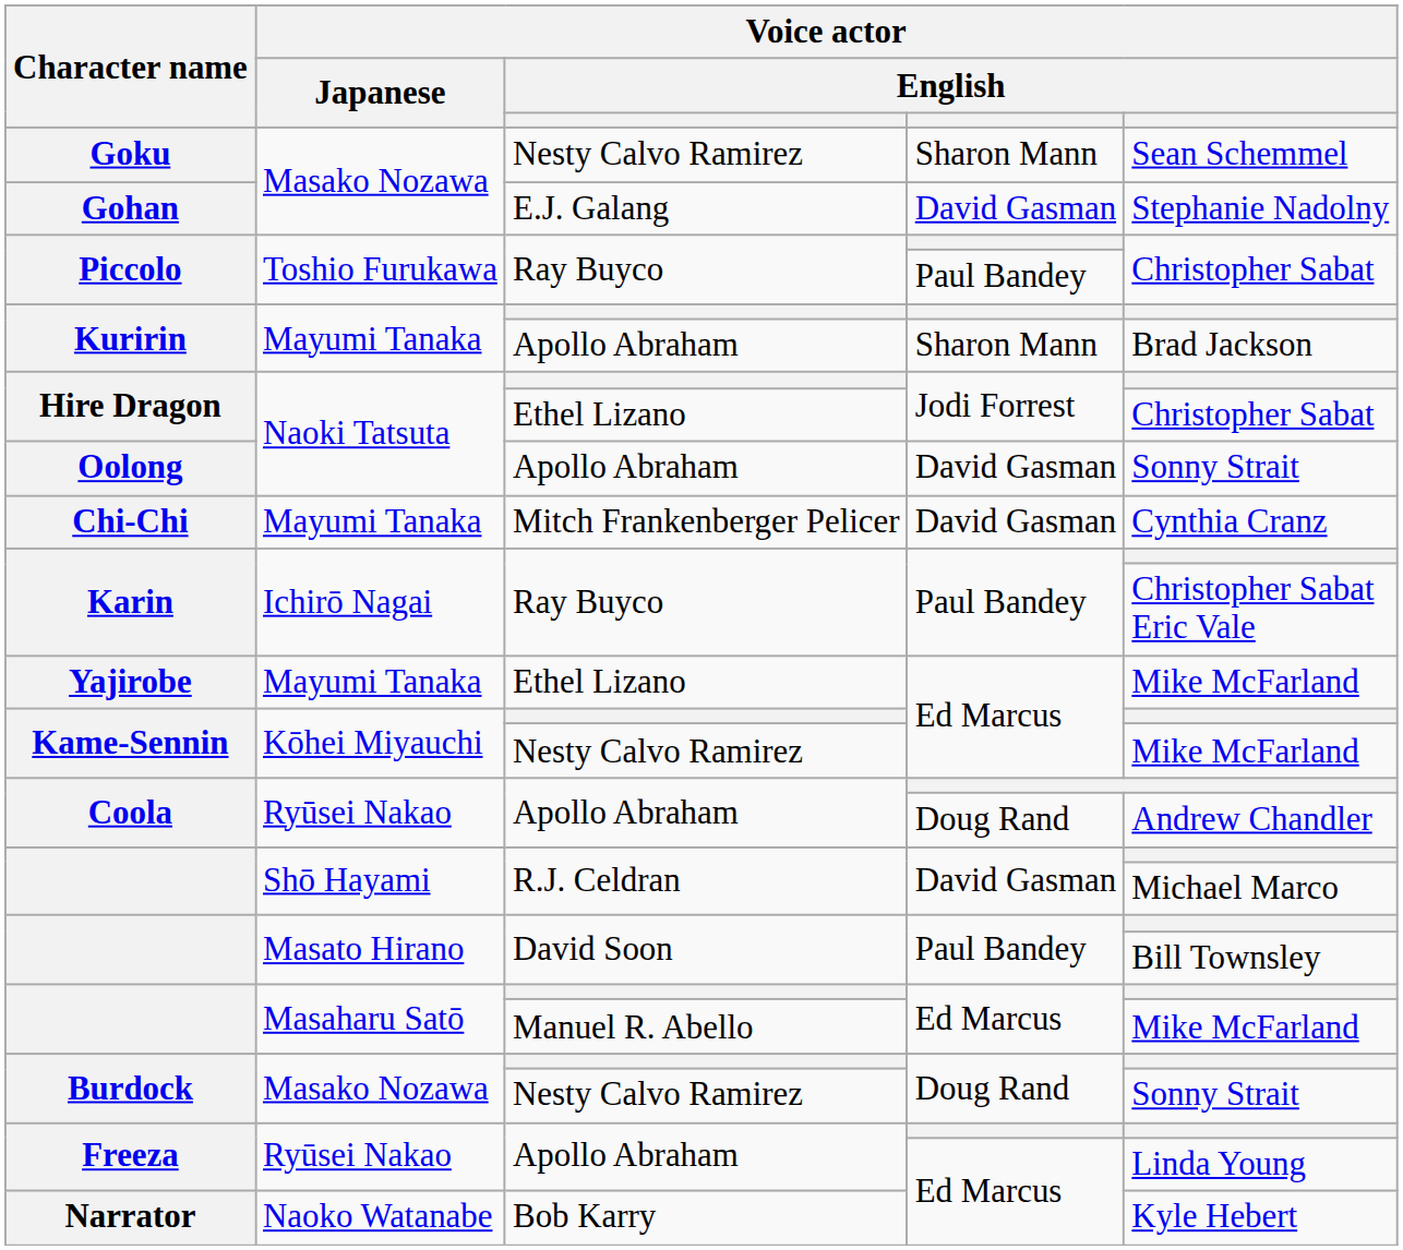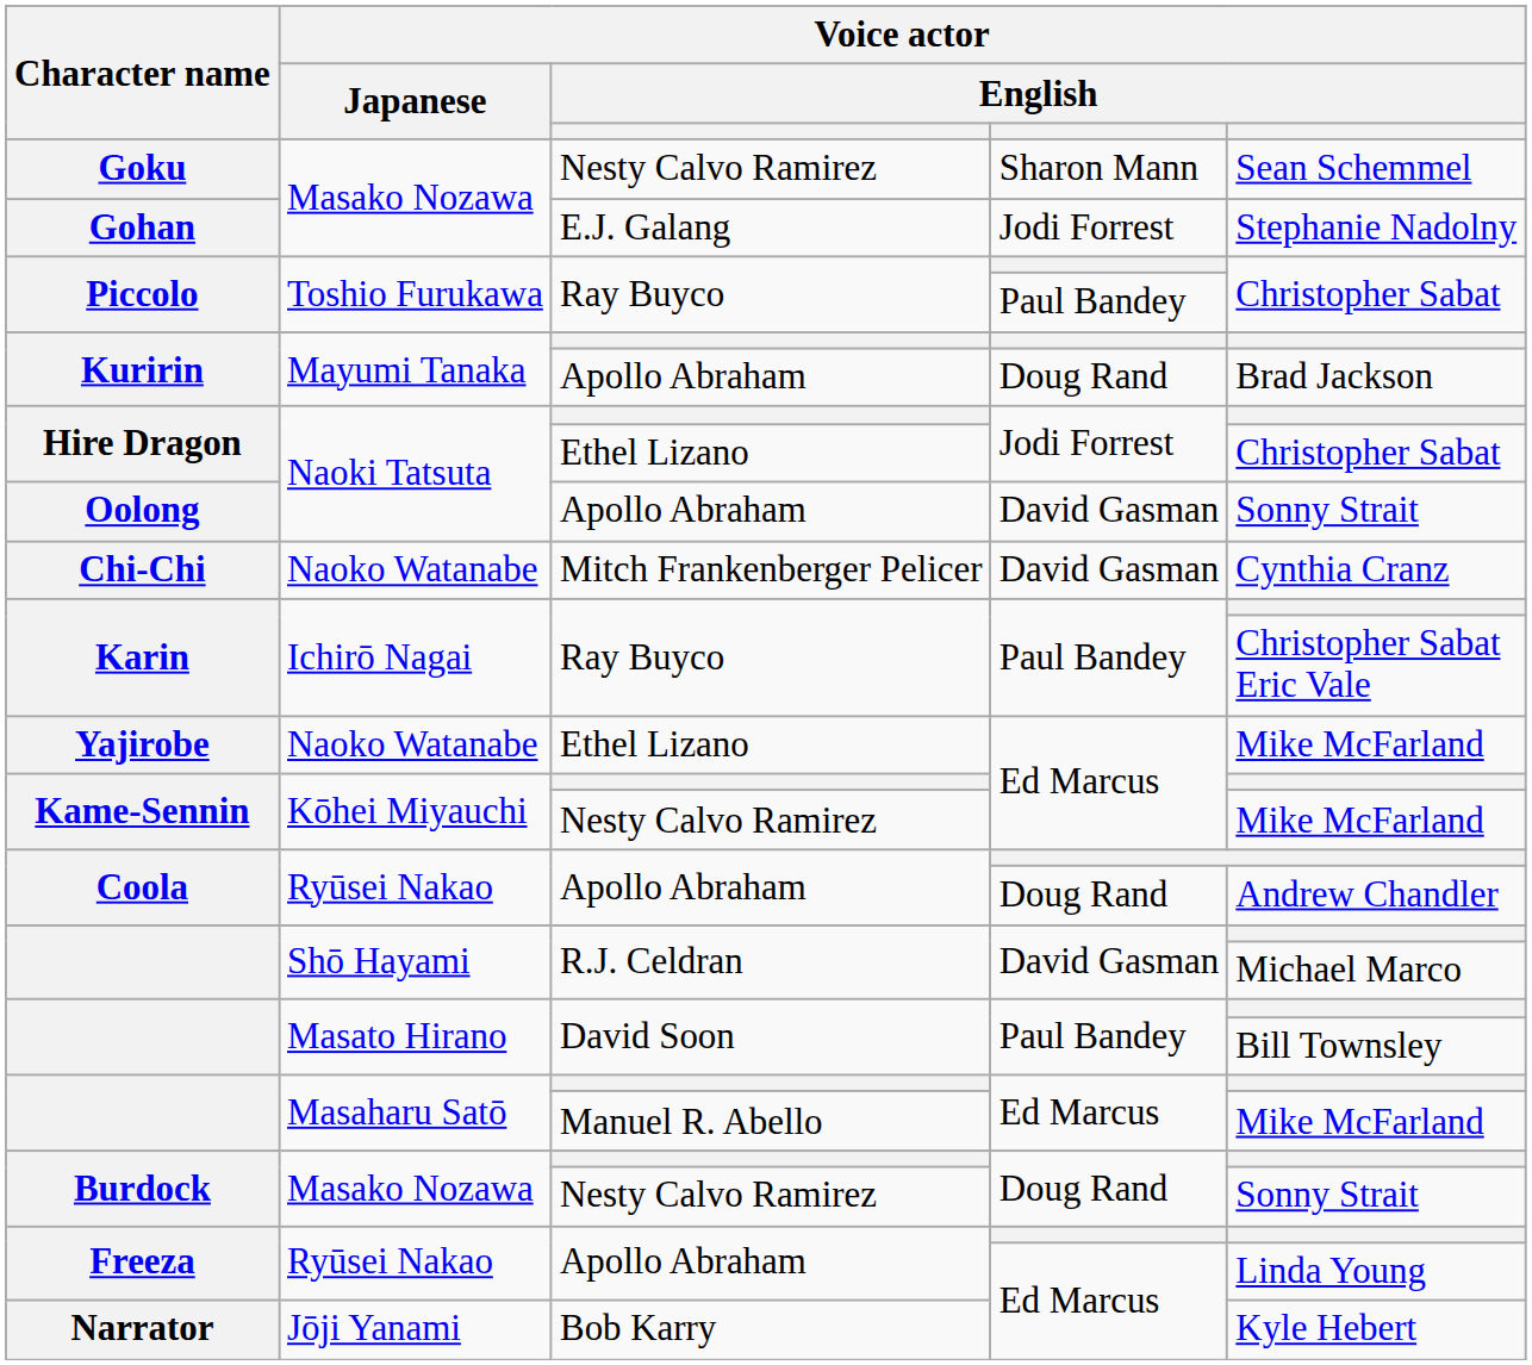 <table class="wikitable plainrowheaders">
 <tr>
 <th rowspan="3">Character name</th>
 <th colspan="4">Voice actor</th>
 </tr>
 <tr>
 <th rowspan="2">Japanese</th>
 <th colspan="3">English</th>
 </tr>
 <tr>
 <th></th>
 <th></th>
 <th></th>
 </tr>
 <tr>
 <th scope="row"><a href='#'>Goku</a></th>
 <td rowspan="2"><a href='#'>Masako Nozawa</a></td>
 <td>Nesty Calvo Ramirez</td>
 <td>Sharon Mann</td>
 <td><a href='#'>Sean Schemmel</a></td>
 </tr>
 <tr>
 <th scope="row"><a href='#'>Gohan</a></th>
 <td>E.J. Galang</td>
-<td><a href='#'>David Gasman</a></td>
+<td>Jodi Forrest</td>
 <td><a href='#'>Stephanie Nadolny</a></td>
 </tr>
 <tr>
 <th scope="row" rowspan="2"><a href='#'>Piccolo</a></th>
 <td rowspan="2"><a href='#'>Toshio Furukawa</a></td>
 <td rowspan="2">Ray Buyco</td>
 <th></th>
 <td rowspan="2"><a href='#'>Christopher Sabat</a></td>
 </tr>
 <tr>
 <td>Paul Bandey</td>
 </tr>
 <tr>
 <th scope="row" rowspan="2"><a href='#'>Kuririn</a></th>
 <td rowspan="2"><a href='#'>Mayumi Tanaka</a></td>
 <th></th>
 <th></th>
 <th></th>
 </tr>
 <tr>
 <td>Apollo Abraham</td>
-<td>Sharon Mann</td>
+<td>Doug Rand</td>
 <td>Brad Jackson</td>
 </tr>
 <tr>
 <th scope="row" rowspan="2">Hire Dragon</th>
 <td rowspan="3"><a href='#'>Naoki Tatsuta</a></td>
 <th></th>
 <td rowspan="2">Jodi Forrest</td>
 <th></th>
 </tr>
 <tr>
 <td>Ethel Lizano</td>
 <td><a href='#'>Christopher Sabat</a></td>
 </tr>
 <tr>
 <th scope="row"><a href='#'>Oolong</a></th>
 <td>Apollo Abraham</td>
 <td>David Gasman</td>
 <td><a href='#'>Sonny Strait</a></td>
 </tr>
 <tr>
 <th scope="row"><a href='#'>Chi-Chi</a></th>
-<td><a href='#'>Mayumi Tanaka</a></td>
+<td><a href='#'>Naoko Watanabe</a></td>
 <td>Mitch Frankenberger Pelicer</td>
 <td>David Gasman</td>
 <td><a href='#'>Cynthia Cranz</a></td>
 </tr>
 <tr>
 <th scope="row" rowspan="2"><a href='#'>Karin</a></th>
 <td rowspan="2"><a href='#'>Ichirō Nagai</a></td>
 <td rowspan="2">Ray Buyco</td>
 <td rowspan="2">Paul Bandey</td>
 <th></th>
 </tr>
 <tr>
 <td><a href='#'>Christopher Sabat</a><br><a href='#'>Eric Vale</a> </td>
 </tr>
 <tr>
 <th scope="row"><a href='#'>Yajirobe</a></th>
-<td><a href='#'>Mayumi Tanaka</a></td>
+<td><a href='#'>Naoko Watanabe</a></td>
 <td>Ethel Lizano</td>
 <td rowspan="3">Ed Marcus</td>
 <td><a href='#'>Mike McFarland</a></td>
 </tr>
 <tr>
 <th scope="row" rowspan="2"><a href='#'>Kame-Sennin</a></th>
 <td rowspan="2"><a href='#'>Kōhei Miyauchi</a></td>
 <th></th>
 <th></th>
 </tr>
 <tr>
 <td>Nesty Calvo Ramirez</td>
 <td><a href='#'>Mike McFarland</a></td>
 </tr>
 <tr>
 <th scope="row" rowspan="2"><a href='#'>Coola</a></th>
 <td rowspan="2"><a href='#'>Ryūsei Nakao</a></td>
 <td rowspan="2">Apollo Abraham</td>
 <th colspan="2"></th>
 </tr>
 <tr>
 <td>Doug Rand</td>
 <td><a href='#'>Andrew Chandler</a></td>
 </tr>
 <tr>
 <th scope="row" rowspan="2"></th>
 <td rowspan="2"><a href='#'>Shō Hayami</a></td>
 <td rowspan="2">R.J. Celdran</td>
 <td rowspan="2">David Gasman</td>
 <th></th>
 </tr>
 <tr>
 <td>Michael Marco</td>
 </tr>
 <tr>
 <th scope="row" rowspan="2"></th>
 <td rowspan="2"><a href='#'>Masato Hirano</a></td>
 <td rowspan="2">David Soon</td>
 <td rowspan="2">Paul Bandey</td>
 <th></th>
 </tr>
 <tr>
 <td>Bill Townsley</td>
 </tr>
 <tr>
 <th scope="row" rowspan="2"></th>
 <td rowspan="2"><a href='#'>Masaharu Satō</a></td>
 <th></th>
 <td rowspan="2">Ed Marcus</td>
 <th></th>
 </tr>
 <tr>
 <td>Manuel R. Abello</td>
 <td><a href='#'>Mike McFarland</a></td>
 </tr>
 <tr>
 <th scope="row" rowspan="2"><a href='#'>Burdock</a></th>
 <td rowspan="2"><a href='#'>Masako Nozawa</a></td>
 <th></th>
 <td rowspan="2">Doug Rand</td>
 <th></th>
 </tr>
 <tr>
 <td>Nesty Calvo Ramirez</td>
 <td><a href='#'>Sonny Strait</a></td>
 </tr>
 <tr>
 <th rowspan="2" scope="row"><a href='#'>Freeza</a></th>
 <td rowspan="2"><a href='#'>Ryūsei Nakao</a></td>
 <td rowspan="2">Apollo Abraham</td>
 <th></th>
 <th></th>
 </tr>
 <tr>
 <td rowspan="2">Ed Marcus</td>
 <td><a href='#'>Linda Young</a></td>
 </tr>
 <tr>
 <th scope="row">Narrator</th>
-<td><a href='#'>Naoko Watanabe</a></td>
+<td><a href='#'>Jōji Yanami</a></td>
 <td>Bob Karry</td>
 <td><a href='#'>Kyle Hebert</a></td>
 </tr>
 </table>
